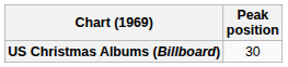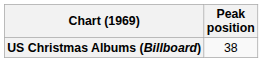 <table class="wikitable plainrowheaders" style="text-align:center">
 <tr>
 <th scope="col">Chart (1969)</th>
 <th scope="col">Peak<br>position</th>
 </tr>
 <tr>
 <th scope="row">US Christmas Albums (<em>Billboard</em>)</th>
-<td>30</td>
+<td>38</td>
 </tr>
 </table>
